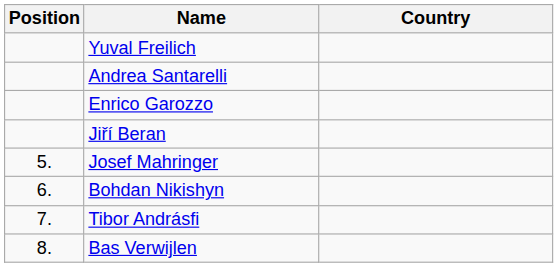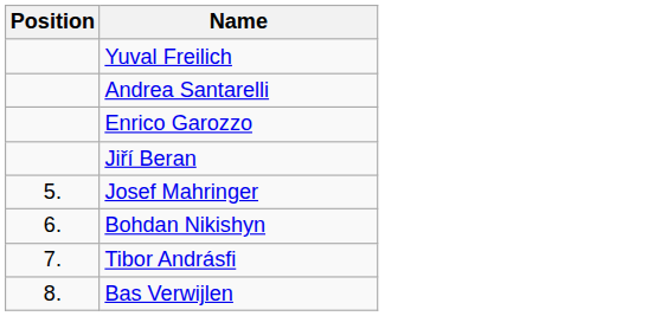 <table class="wikitable">
 <tr>
 <th width="20">Position</th>
 <th width="200">Name</th>
-<th width="200">Country</th>
 </tr>
 <tr>
 <td align=center></td>
 <td><a href='#'>Yuval Freilich</a></td>
-<td></td>
 </tr>
 <tr>
 <td align=center></td>
 <td><a href='#'>Andrea Santarelli</a></td>
-<td></td>
 </tr>
 <tr>
 <td align=center></td>
 <td><a href='#'>Enrico Garozzo</a></td>
-<td></td>
 </tr>
 <tr>
 <td align=center></td>
 <td><a href='#'>Jiří Beran</a></td>
-<td></td>
 </tr>
 <tr>
 <td align=center>5.</td>
 <td><a href='#'>Josef Mahringer</a></td>
-<td></td>
 </tr>
 <tr>
 <td align=center>6.</td>
 <td><a href='#'>Bohdan Nikishyn</a></td>
-<td></td>
 </tr>
 <tr>
 <td align=center>7.</td>
 <td><a href='#'>Tibor Andrásfi</a></td>
-<td></td>
 </tr>
 <tr>
 <td align=center>8.</td>
 <td><a href='#'>Bas Verwijlen</a></td>
-<td></td>
 </tr>
 </table>
